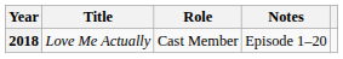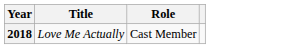 <table class="wikitable plainrowheaders sortable">
 <tr>
 <th scope="col">Year</th>
 <th scope="col">Title</th>
 <th scope="col">Role</th>
-<th scope="col">Notes</th>
 <th scope="col" class="unsortable"></th>
 </tr>
 <tr>
 <th scope="row">2018</th>
 <td><em>Love Me Actually</em></td>
 <td>Cast Member</td>
-<td>Episode 1–20</td>
 <td align="center"></td>
 </tr>
 </table>
